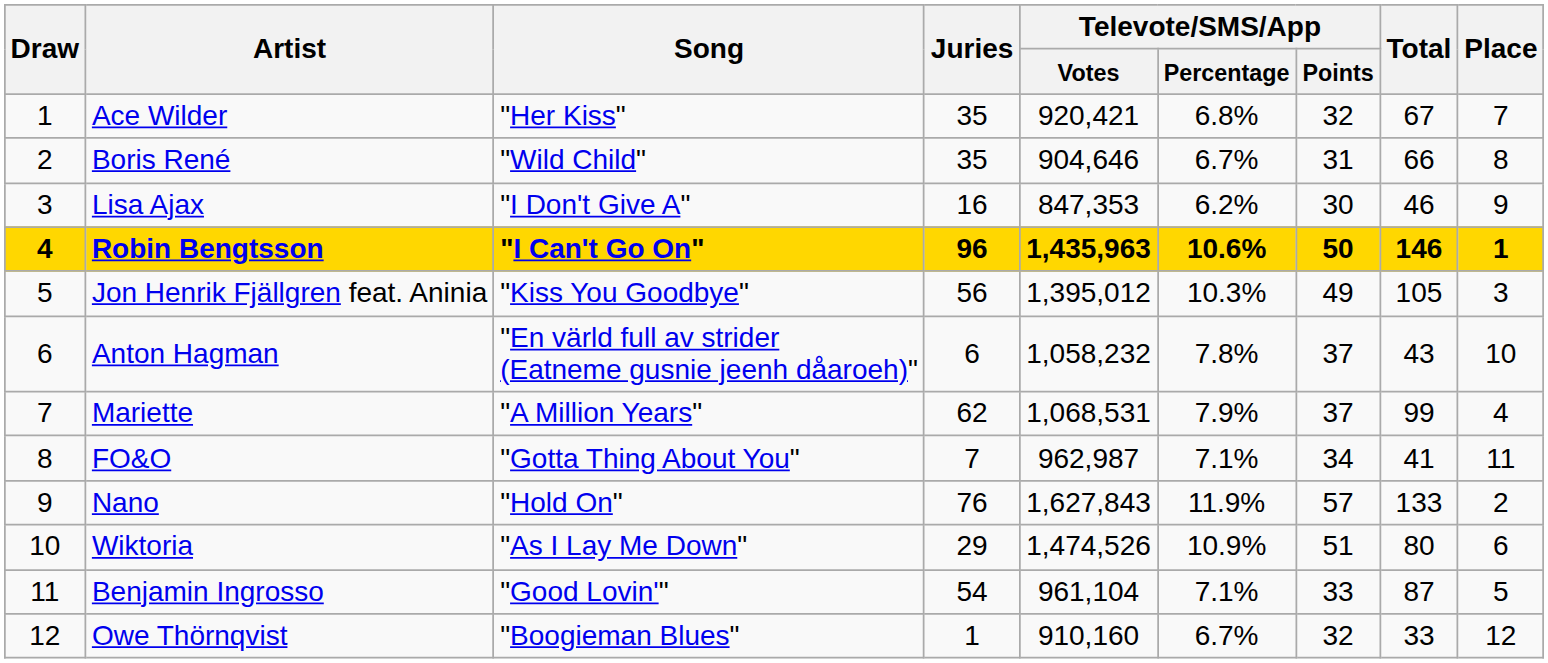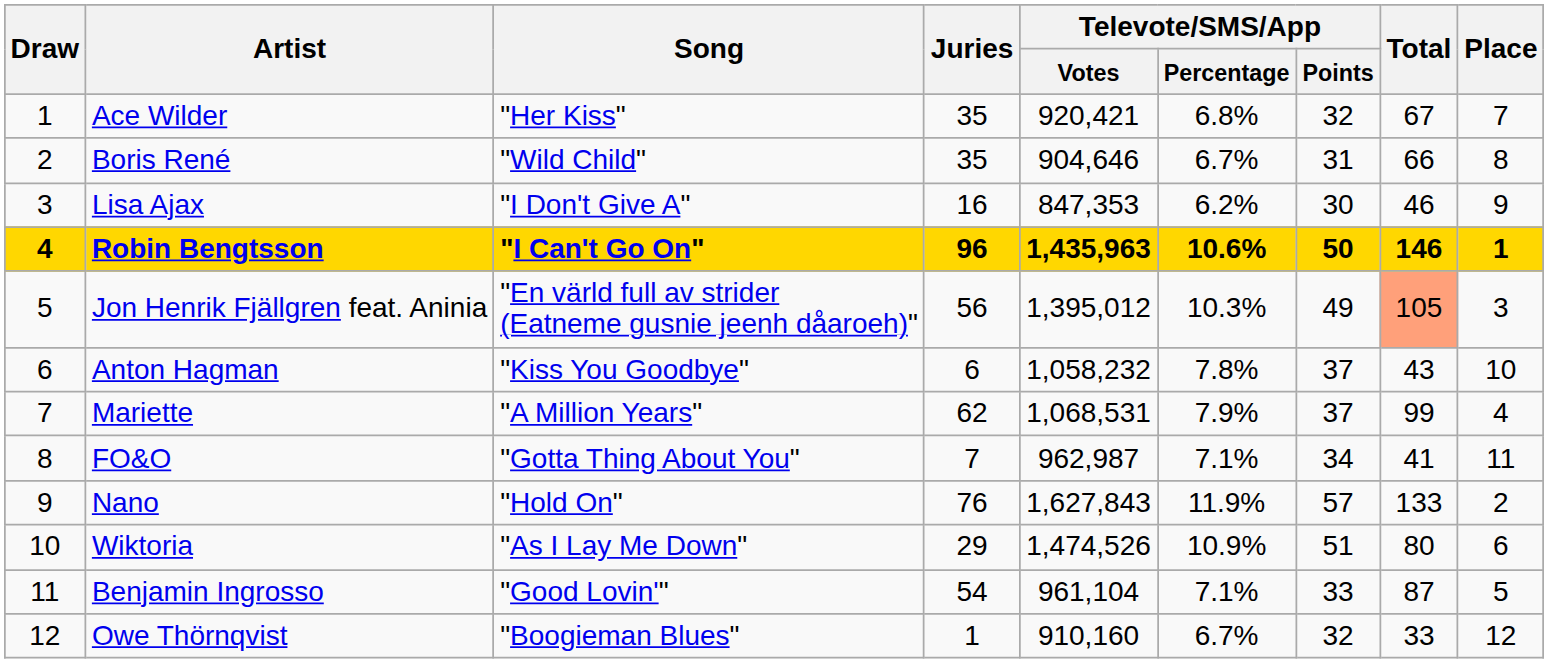 <table class="sortable wikitable" style="margin: 1em auto 1em auto; text-align:center;">
 <tr>
 <th rowspan="2">Draw</th>
 <th rowspan="2">Artist</th>
 <th rowspan="2">Song</th>
 <th rowspan="2">Juries</th>
 <th colspan="3">Televote/SMS/App</th>
 <th rowspan="2">Total</th>
 <th rowspan="2">Place</th>
 </tr>
 <tr>
 <th><small>Votes</small></th>
 <th><small>Percentage</small></th>
 <th><small>Points</small></th>
 </tr>
 <tr>
 <td>1</td>
 <td align="left"><a href='#'>Ace Wilder</a></td>
 <td align="left">"<a href='#'>Her Kiss</a>"</td>
 <td>35</td>
 <td>920,421</td>
 <td>6.8%</td>
 <td>32</td>
 <td>67</td>
 <td>7</td>
 </tr>
 <tr>
 <td>2</td>
 <td align="left"><a href='#'>Boris René</a></td>
 <td align="left">"<a href='#'>Wild Child</a>"</td>
 <td>35</td>
 <td>904,646</td>
 <td>6.7%</td>
 <td>31</td>
 <td>66</td>
 <td>8</td>
 </tr>
 <tr>
 <td>3</td>
 <td align="left"><a href='#'>Lisa Ajax</a></td>
 <td align="left">"<a href='#'>I Don't Give A</a>"</td>
 <td>16</td>
 <td>847,353</td>
 <td>6.2%</td>
 <td>30</td>
 <td>46</td>
 <td>9</td>
 </tr>
 <tr style="font-weight:bold;background:gold;">
 <td>4</td>
 <td align="left"><a href='#'>Robin Bengtsson</a></td>
 <td align="left">"<a href='#'>I Can't Go On</a>"</td>
 <td>96</td>
 <td>1,435,963</td>
 <td>10.6%</td>
 <td>50</td>
 <td>146</td>
 <td>1</td>
 </tr>
 <tr>
 <td>5</td>
 <td align="left"><a href='#'>Jon Henrik Fjällgren</a> feat. Aninia</td>
-<td align="left">"<a href='#'>Kiss You Goodbye</a>"</td>
+<td align="left">"<a href='#'>En värld full av strider<br>(Eatneme gusnie jeenh dåaroeh)</a>"</td>
 <td>56</td>
 <td>1,395,012</td>
 <td>10.3%</td>
 <td>49</td>
-<td>105</td>
+<td style="background: lightsalmon;">105</td>
 <td>3</td>
 </tr>
 <tr>
 <td>6</td>
 <td align="left"><a href='#'>Anton Hagman</a></td>
-<td align="left">"<a href='#'>En värld full av strider<br>(Eatneme gusnie jeenh dåaroeh)</a>"</td>
+<td align="left">"<a href='#'>Kiss You Goodbye</a>"</td>
 <td>6</td>
 <td>1,058,232</td>
 <td>7.8%</td>
 <td>37</td>
 <td>43</td>
 <td>10</td>
 </tr>
 <tr>
 <td>7</td>
 <td align="left"><a href='#'>Mariette</a></td>
 <td align="left">"<a href='#'>A Million Years</a>"</td>
 <td>62</td>
 <td>1,068,531</td>
 <td>7.9%</td>
 <td>37</td>
 <td>99</td>
 <td>4</td>
 </tr>
 <tr>
 <td>8</td>
 <td align="left"><a href='#'>FO&O</a></td>
 <td align="left">"<a href='#'>Gotta Thing About You</a>"</td>
 <td>7</td>
 <td>962,987</td>
 <td>7.1%</td>
 <td>34</td>
 <td>41</td>
 <td>11</td>
 </tr>
 <tr>
 <td>9</td>
 <td align="left"><a href='#'>Nano</a></td>
 <td align="left">"<a href='#'>Hold On</a>"</td>
 <td>76</td>
 <td>1,627,843</td>
 <td>11.9%</td>
 <td>57</td>
 <td>133</td>
 <td>2</td>
 </tr>
 <tr>
 <td>10</td>
 <td align="left"><a href='#'>Wiktoria</a></td>
 <td align="left">"<a href='#'>As I Lay Me Down</a>"</td>
 <td>29</td>
 <td>1,474,526</td>
 <td>10.9%</td>
 <td>51</td>
 <td>80</td>
 <td>6</td>
 </tr>
 <tr>
 <td>11</td>
 <td align="left"><a href='#'>Benjamin Ingrosso</a></td>
 <td align="left">"<a href='#'>Good Lovin'</a>"</td>
 <td>54</td>
 <td>961,104</td>
 <td>7.1%</td>
 <td>33</td>
 <td>87</td>
 <td>5</td>
 </tr>
 <tr>
 <td>12</td>
 <td align="left"><a href='#'>Owe Thörnqvist</a></td>
 <td align="left">"<a href='#'>Boogieman Blues</a>"</td>
 <td>1</td>
 <td>910,160</td>
 <td>6.7%</td>
 <td>32</td>
 <td>33</td>
 <td>12</td>
 </tr>
 </table>
